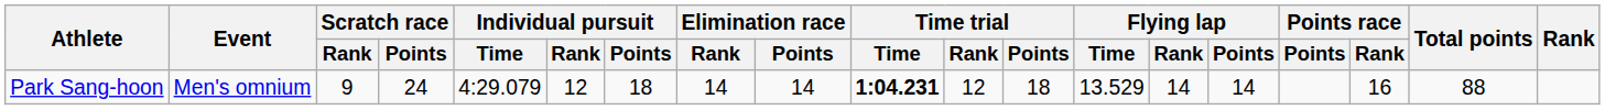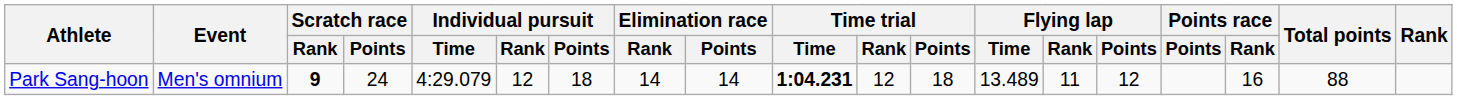 <table class="wikitable" style="font-size:90%">
 <tr>
 <th rowspan="2">Athlete</th>
 <th rowspan="2">Event</th>
 <th colspan=2>Scratch race</th>
 <th colspan=3>Individual pursuit</th>
 <th colspan=2>Elimination race</th>
 <th colspan=3>Time trial</th>
 <th colspan=3>Flying lap</th>
 <th colspan=2>Points race</th>
 <th rowspan=2>Total points</th>
 <th rowspan=2>Rank</th>
 </tr>
 <tr style="font-size:95%">
 <th>Rank</th>
 <th>Points</th>
 <th>Time</th>
 <th>Rank</th>
 <th>Points</th>
 <th>Rank</th>
 <th>Points</th>
 <th>Time</th>
 <th>Rank</th>
 <th>Points</th>
 <th>Time</th>
 <th>Rank</th>
 <th>Points</th>
 <th>Points</th>
 <th>Rank</th>
 </tr>
 <tr align=center>
 <td align=left><a href='#'>Park Sang-hoon</a></td>
 <td align=left><a href='#'>Men's omnium</a></td>
-<td>9</td>
+<td><strong>9</strong></td>
 <td>24</td>
 <td>4:29.079</td>
 <td>12</td>
 <td>18</td>
 <td>14</td>
 <td>14</td>
 <td><strong>1:04.231</strong></td>
 <td>12</td>
 <td>18</td>
-<td>13.529</td>
-<td>14</td>
-<td>14</td>
+<td>13.489</td>
+<td>11</td>
+<td>12</td>
 <td></td>
 <td>16</td>
 <td>88</td>
 <td></td>
 </tr>
 </table>
